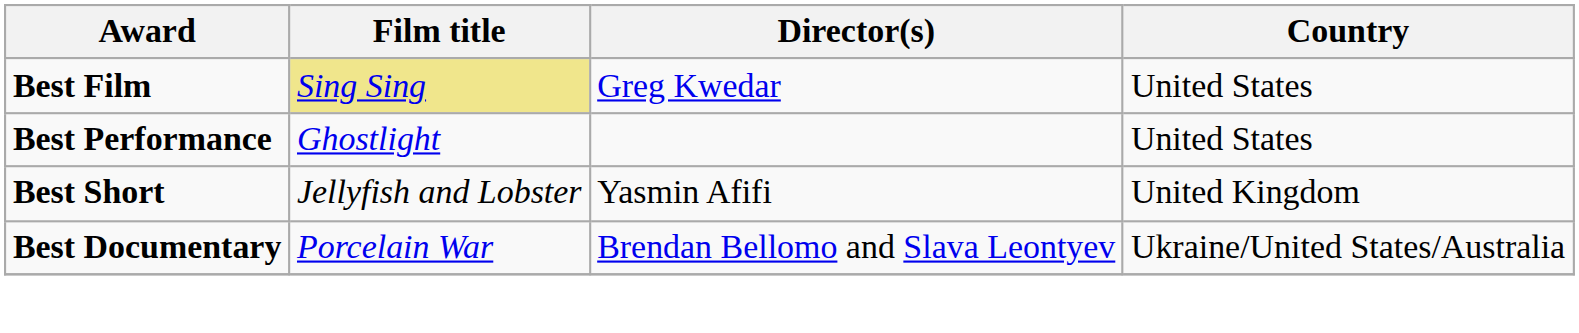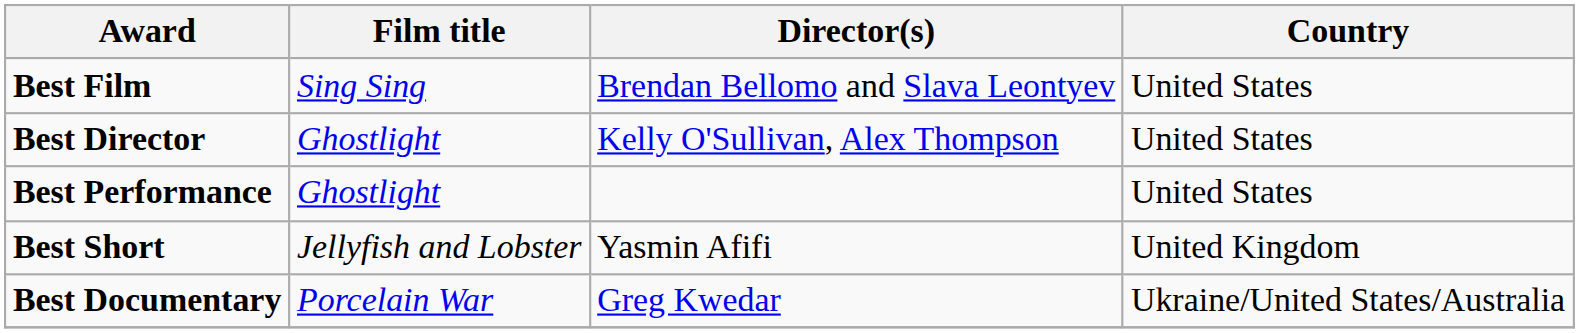 <table class="wikitable plainrowheaders" style="margin-bottom:4px">
 <tr>
 <th scope="col">Award</th>
 <th scope="col">Film title</th>
 <th scope="col">Director(s)</th>
 <th scope="col">Country</th>
 </tr>
 <tr>
 <td scope="row"><strong>Best Film</strong></td>
-<td style="background: khaki;"><em><a href='#'>Sing Sing</a></em></td>
-<td><a href='#'>Greg Kwedar</a></td>
+<td><em><a href='#'>Sing Sing</a></em></td>
+<td><a href='#'>Brendan Bellomo</a> and <a href='#'>Slava Leontyev</a></td>
+<td>United States</td>
+</tr>
+<tr>
+<td scope="row"><strong>Best Director</strong></td>
+<td><em><a href='#'>Ghostlight</a></em></td>
+<td><a href='#'>Kelly O'Sullivan</a>, <a href='#'>Alex Thompson</a></td>
 <td>United States</td>
 </tr>
 <tr>
 <td scope="row"><strong>Best Performance</strong></td>
 <td><em><a href='#'>Ghostlight</a></em></td>
 <td></td>
 <td>United States</td>
 </tr>
 <tr>
 <td scope="row"><strong>Best Short</strong></td>
 <td><em>Jellyfish and Lobster</em></td>
 <td>Yasmin Afifi</td>
 <td>United Kingdom</td>
 </tr>
 <tr>
 <td scope="row"><strong>Best Documentary</strong></td>
 <td><em><a href='#'>Porcelain War</a></em></td>
-<td><a href='#'>Brendan Bellomo</a> and <a href='#'>Slava Leontyev</a></td>
+<td><a href='#'>Greg Kwedar</a></td>
 <td>Ukraine/United States/Australia</td>
 </tr>
 <tr>
 </tr>
 </table>
